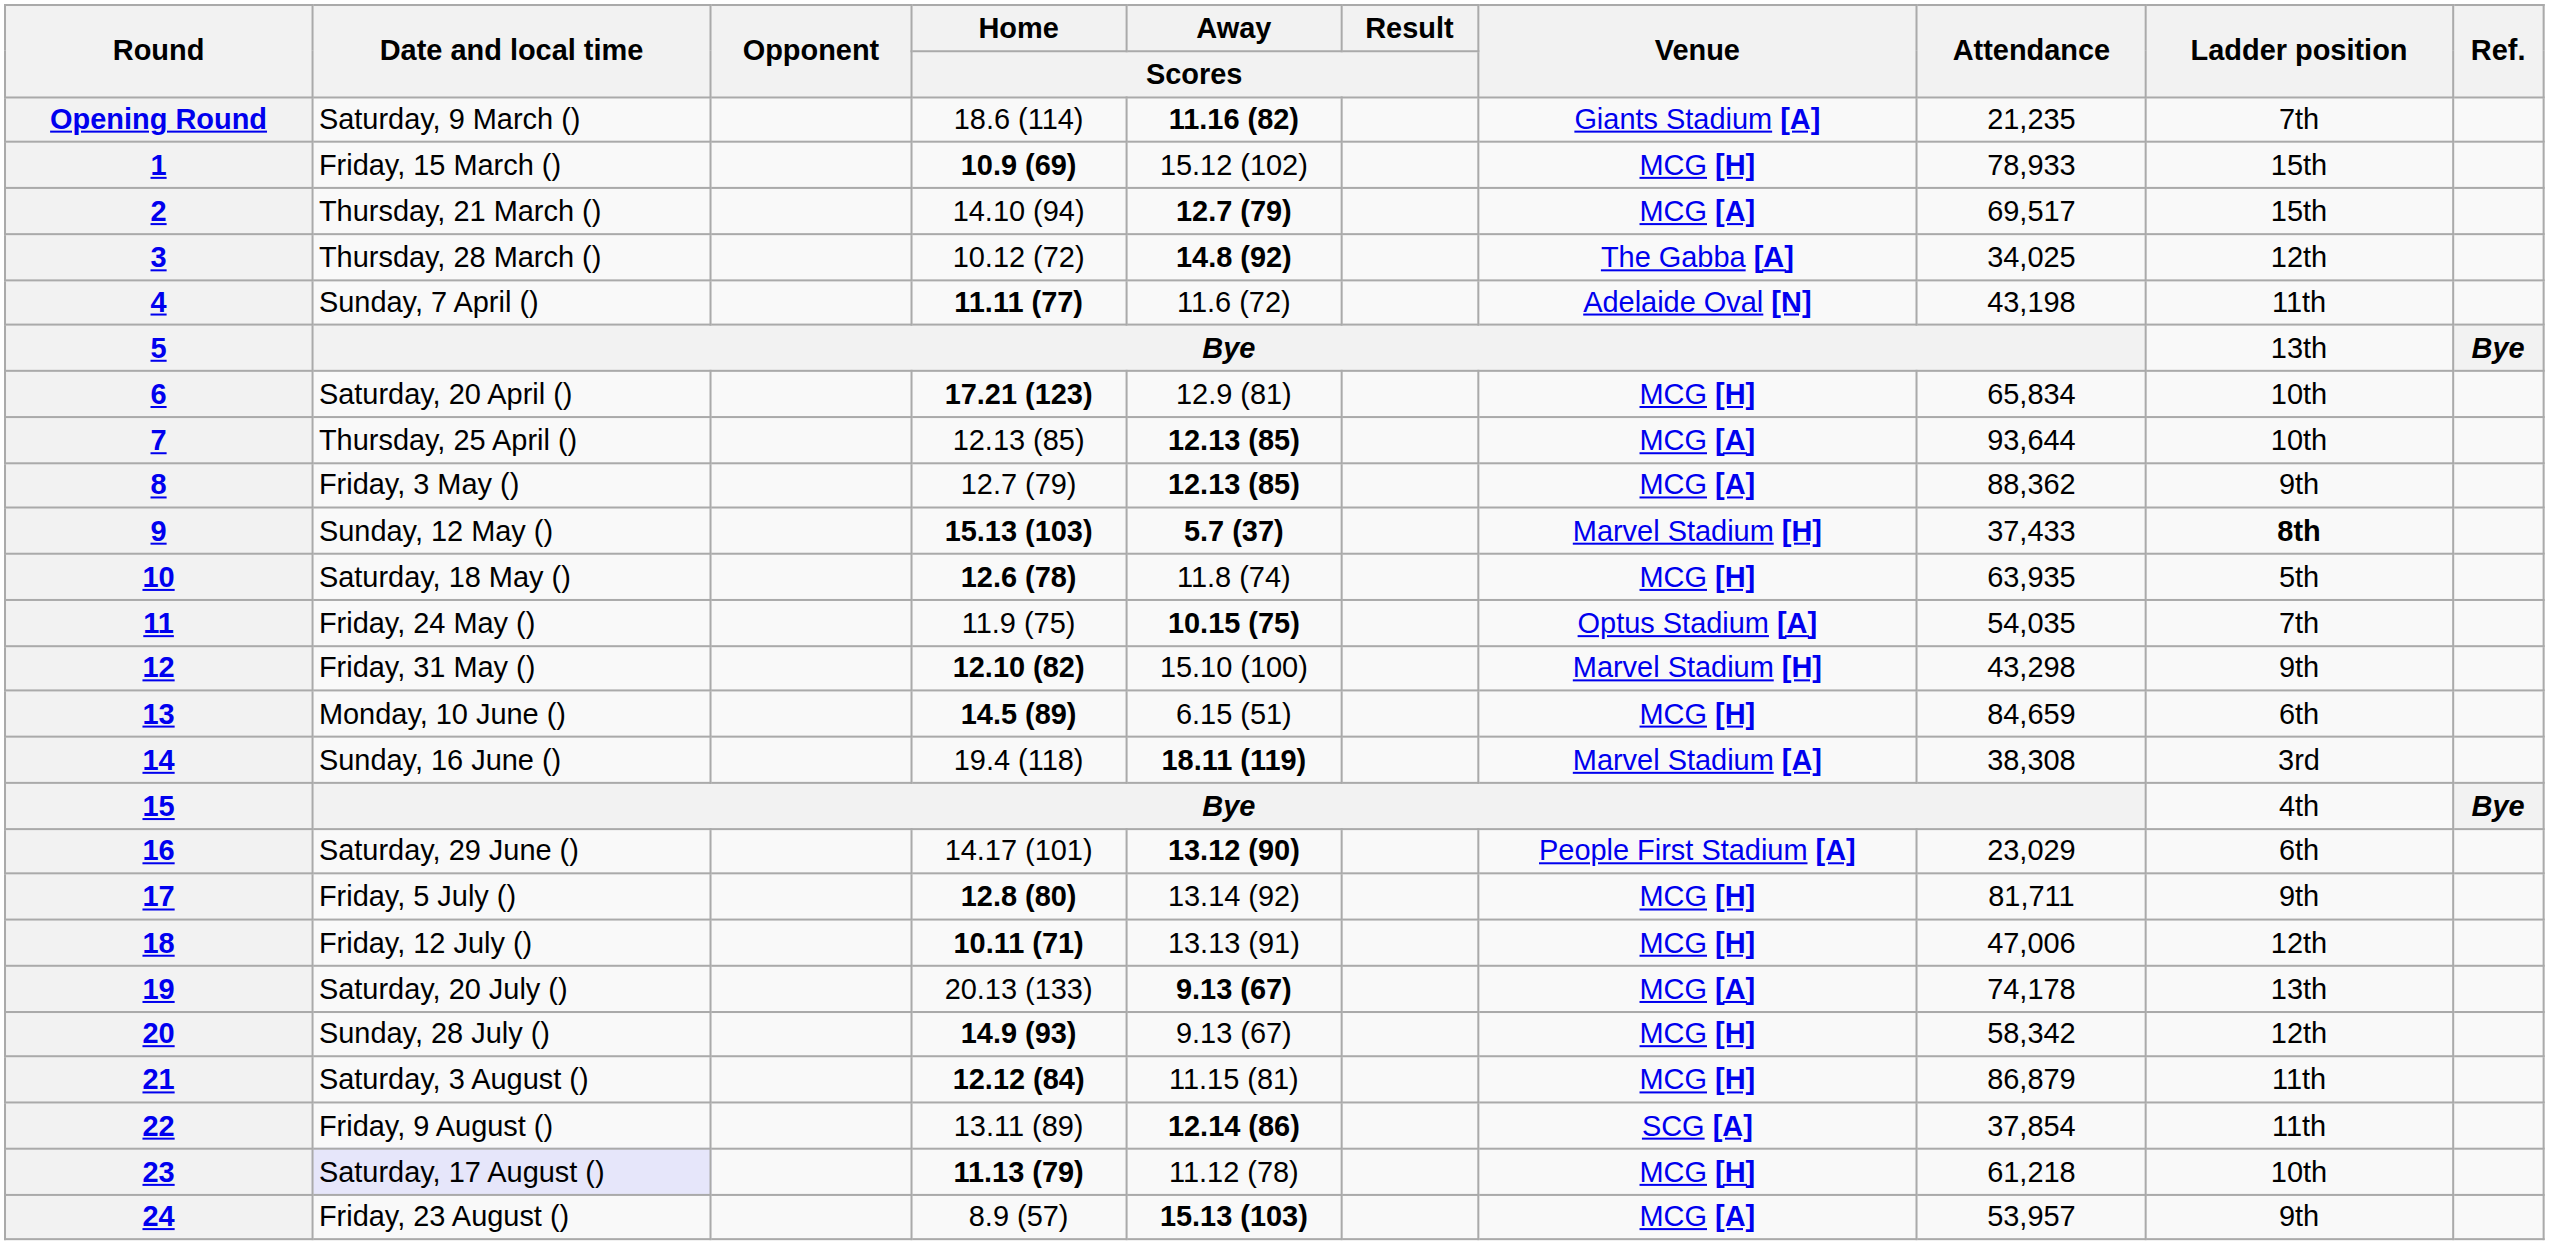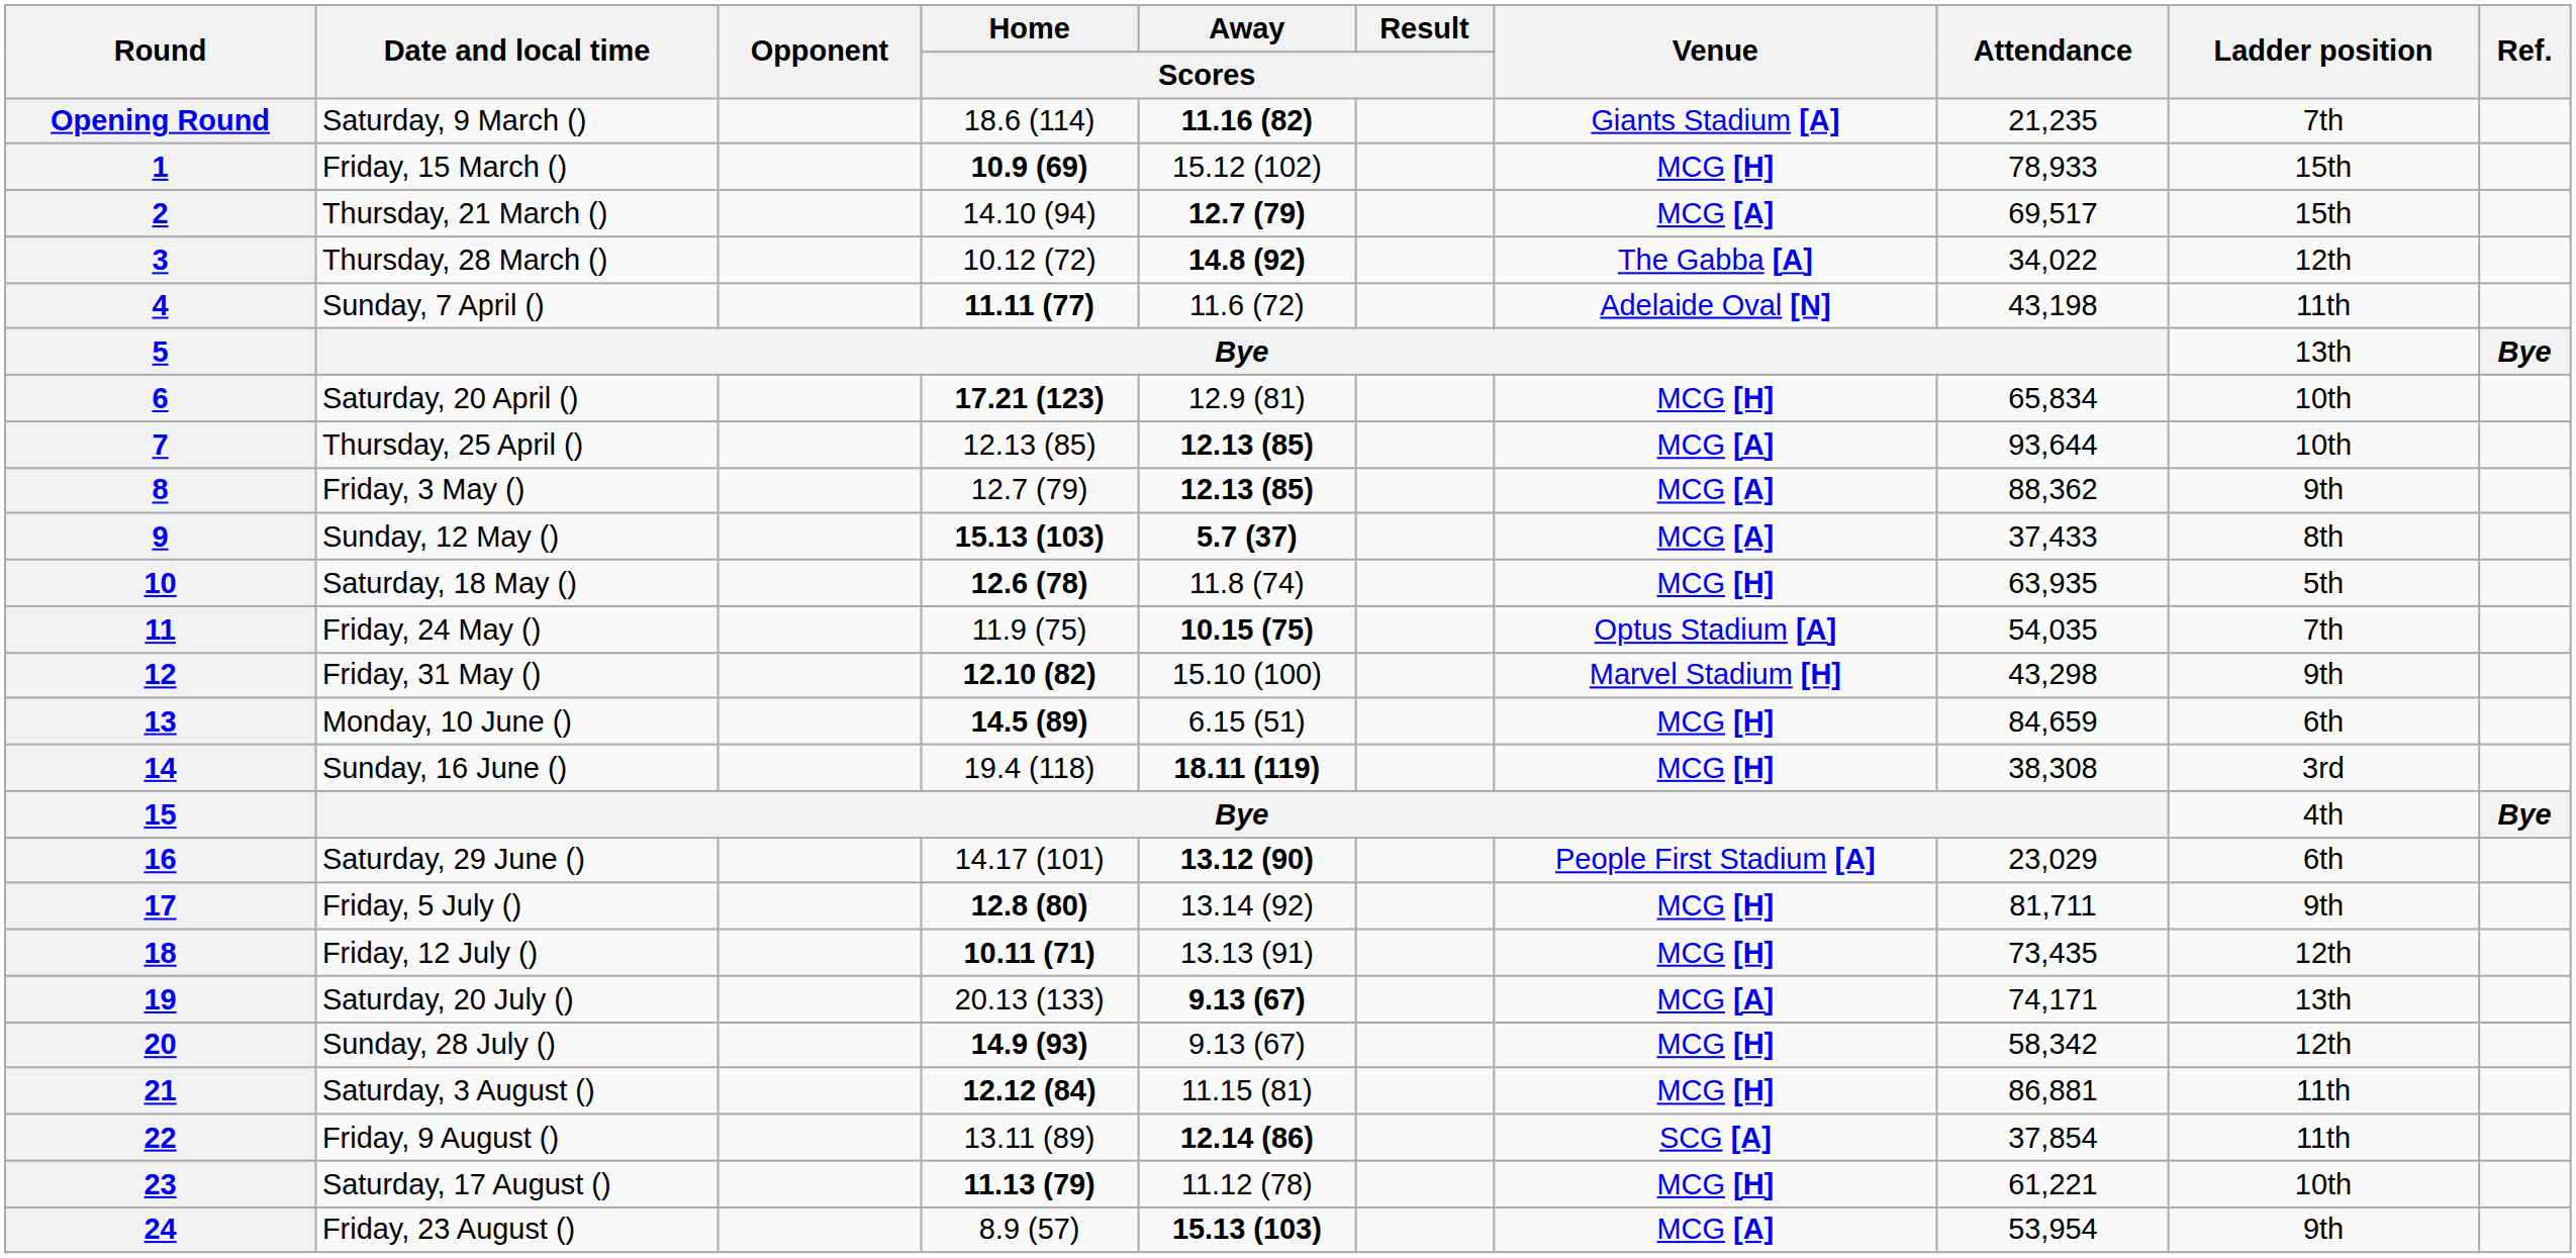 <table class="wikitable plainrowheaders" style="font-size:90%; width:100%; text-align:center;">
 <tr>
 <th rowspan="2" scope="col">Round</th>
 <th rowspan="2" scope="col">Date and local time</th>
 <th rowspan="2" scope="col">Opponent</th>
 <th scope="col">Home</th>
 <th scope="col">Away</th>
 <th scope="col">Result</th>
 <th rowspan="2" scope="col">Venue</th>
 <th rowspan="2" scope="col">Attendance</th>
 <th rowspan="2" scope="col">Ladder position</th>
 <th rowspan="2" scope="col" class="unsortable">Ref.</th>
 </tr>
 <tr>
 <th colspan="3" scope="col">Scores</th>
 </tr>
 <tr>
 <th scope="row" style="text-align: center;"><a href='#'>Opening Round</a></th>
 <td align="left">Saturday, 9 March ()</td>
 <td align="left"></td>
 <td>18.6 (114)</td>
 <td><strong>11.16 (82)</strong></td>
 <td></td>
 <td><a href='#'>Giants Stadium</a> <a href='#'><strong>[A]</strong></a></td>
 <td>21,235</td>
 <td>7th</td>
 <td></td>
 </tr>
 <tr>
 <th scope="row" style="text-align: center;"><a href='#'>1</a></th>
 <td align="left">Friday, 15 March ()</td>
 <td align="left"></td>
 <td><strong>10.9 (69)</strong></td>
 <td>15.12 (102)</td>
 <td></td>
 <td><a href='#'>MCG</a> <a href='#'><strong>[H]</strong></a></td>
 <td>78,933</td>
 <td>15th</td>
 <td></td>
 </tr>
 <tr>
 <th scope="row" style="text-align: center;"><a href='#'>2</a></th>
 <td align="left">Thursday, 21 March ()</td>
 <td align="left"></td>
 <td>14.10 (94)</td>
 <td><strong>12.7 (79)</strong></td>
 <td></td>
 <td><a href='#'>MCG</a> <a href='#'><strong>[A]</strong></a></td>
 <td>69,517</td>
 <td>15th</td>
 <td></td>
 </tr>
 <tr>
 <th scope="row" style="text-align: center;"><a href='#'>3</a></th>
 <td align="left">Thursday, 28 March ()</td>
 <td align="left"></td>
 <td>10.12 (72)</td>
 <td><strong>14.8 (92)</strong></td>
 <td></td>
 <td><a href='#'>The Gabba</a> <a href='#'><strong>[A]</strong></a></td>
-<td>34,025</td>
+<td>34,022</td>
 <td>12th</td>
 <td></td>
 </tr>
 <tr>
 <th scope="row" style="text-align: center;"><a href='#'>4</a></th>
 <td align="left">Sunday, 7 April ()</td>
 <td align="left"></td>
 <td><strong>11.11 (77)</strong></td>
 <td>11.6 (72)</td>
 <td></td>
 <td><a href='#'>Adelaide Oval</a> <a href='#'><strong>[N]</strong></a></td>
 <td>43,198</td>
 <td>11th</td>
 <td></td>
 </tr>
 <tr>
 <th scope="row" style="text-align: center;"><a href='#'>5</a></th>
 <th colspan=7><span><em>Bye</em></span></th>
 <td>13th</td>
 <th><span><em>Bye</em></span></th>
 </tr>
 <tr>
 <th scope="row" style="text-align: center;"><a href='#'>6</a></th>
 <td align="left">Saturday, 20 April ()</td>
 <td align="left"></td>
 <td><strong>17.21 (123)</strong></td>
 <td>12.9 (81)</td>
 <td></td>
 <td><a href='#'>MCG</a> <a href='#'><strong>[H]</strong></a></td>
 <td>65,834</td>
 <td>10th</td>
 <td></td>
 </tr>
 <tr>
 <th scope="row" style="text-align: center;"><a href='#'>7</a></th>
 <td align="left">Thursday, 25 April ()</td>
 <td align="left"></td>
 <td>12.13 (85)</td>
 <td><strong>12.13 (85)</strong></td>
 <td></td>
 <td><a href='#'>MCG</a> <a href='#'><strong>[A]</strong></a></td>
 <td>93,644</td>
 <td>10th</td>
 <td></td>
 </tr>
 <tr>
 <th scope="row" style="text-align: center;"><a href='#'>8</a></th>
 <td align="left">Friday, 3 May ()</td>
 <td align="left"></td>
 <td>12.7 (79)</td>
 <td><strong>12.13 (85)</strong></td>
 <td></td>
 <td><a href='#'>MCG</a> <a href='#'><strong>[A]</strong></a></td>
 <td>88,362</td>
 <td>9th</td>
 <td></td>
 </tr>
 <tr>
 <th scope="row" style="text-align: center;"><a href='#'>9</a></th>
 <td align="left">Sunday, 12 May ()</td>
 <td align="left"></td>
 <td><strong>15.13 (103)</strong></td>
 <td><strong>5.7 (37)</strong></td>
 <td></td>
-<td><a href='#'>Marvel Stadium</a> <a href='#'><strong>[H]</strong></a></td>
+<td><a href='#'>MCG</a> <a href='#'><strong>[A]</strong></a></td>
 <td>37,433</td>
-<td><strong>8th</strong></td>
+<td>8th</td>
 <td></td>
 </tr>
 <tr>
 <th scope="row" style="text-align: center;"><a href='#'>10</a></th>
 <td align="left">Saturday, 18 May ()</td>
 <td align="left"></td>
 <td><strong>12.6 (78)</strong></td>
 <td>11.8 (74)</td>
 <td></td>
 <td><a href='#'>MCG</a> <a href='#'><strong>[H]</strong></a></td>
 <td>63,935</td>
 <td>5th</td>
 <td></td>
 </tr>
 <tr>
 <th scope="row" style="text-align: center;"><a href='#'>11</a></th>
 <td align="left">Friday, 24 May ()</td>
 <td align="left"></td>
 <td>11.9 (75)</td>
 <td><strong>10.15 (75)</strong></td>
 <td></td>
 <td><a href='#'>Optus Stadium</a> <a href='#'><strong>[A]</strong></a></td>
 <td>54,035</td>
 <td>7th</td>
 <td></td>
 </tr>
 <tr>
 <th scope="row" style="text-align: center;"><a href='#'>12</a></th>
 <td align="left">Friday, 31 May ()</td>
 <td align="left"></td>
 <td><strong>12.10 (82)</strong></td>
 <td>15.10 (100)</td>
 <td></td>
 <td><a href='#'>Marvel Stadium</a> <a href='#'><strong>[H]</strong></a></td>
 <td>43,298</td>
 <td>9th</td>
 <td></td>
 </tr>
 <tr>
 <th scope="row" style="text-align: center;"><a href='#'>13</a></th>
 <td align="left">Monday, 10 June ()</td>
 <td align="left"></td>
 <td><strong>14.5 (89)</strong></td>
 <td>6.15 (51)</td>
 <td></td>
 <td><a href='#'>MCG</a> <a href='#'><strong>[H]</strong></a></td>
 <td>84,659</td>
 <td>6th</td>
 <td></td>
 </tr>
 <tr>
 <th scope="row" style="text-align: center;"><a href='#'>14</a></th>
 <td align="left">Sunday, 16 June ()</td>
 <td align="left"></td>
 <td>19.4 (118)</td>
 <td><strong>18.11 (119)</strong></td>
 <td></td>
-<td><a href='#'>Marvel Stadium</a> <a href='#'><strong>[A]</strong></a></td>
+<td><a href='#'>MCG</a> <a href='#'><strong>[H]</strong></a></td>
 <td>38,308</td>
 <td>3rd</td>
 <td></td>
 </tr>
 <tr>
 <th scope="row" style="text-align: center;"><a href='#'>15</a></th>
 <th colspan=7><span><em>Bye</em></span></th>
 <td>4th</td>
 <th><span><em>Bye</em></span></th>
 </tr>
 <tr>
 <th scope="row" style="text-align: center;"><a href='#'>16</a></th>
 <td align="left">Saturday, 29 June ()</td>
 <td align="left"></td>
 <td>14.17 (101)</td>
 <td><strong>13.12 (90)</strong></td>
 <td></td>
 <td><a href='#'>People First Stadium</a> <a href='#'><strong>[A]</strong></a></td>
 <td>23,029</td>
 <td>6th</td>
 <td></td>
 </tr>
 <tr>
 <th scope="row" style="text-align: center;"><a href='#'>17</a></th>
 <td align="left">Friday, 5 July ()</td>
 <td align="left"></td>
 <td><strong>12.8 (80)</strong></td>
 <td>13.14 (92)</td>
 <td></td>
 <td><a href='#'>MCG</a> <a href='#'><strong>[H]</strong></a></td>
 <td>81,711</td>
 <td>9th</td>
 <td></td>
 </tr>
 <tr>
 <th scope="row" style="text-align: center;"><a href='#'>18</a></th>
 <td align="left">Friday, 12 July ()</td>
 <td align="left"></td>
 <td><strong>10.11 (71)</strong></td>
 <td>13.13 (91)</td>
 <td></td>
 <td><a href='#'>MCG</a> <a href='#'><strong>[H]</strong></a></td>
-<td>47,006</td>
+<td>73,435</td>
 <td>12th</td>
 <td></td>
 </tr>
 <tr>
 <th scope="row" style="text-align: center;"><a href='#'>19</a></th>
 <td align="left">Saturday, 20 July ()</td>
 <td align="left"></td>
 <td>20.13 (133)</td>
 <td><strong>9.13 (67)</strong></td>
 <td></td>
 <td><a href='#'>MCG</a> <a href='#'><strong>[A]</strong></a></td>
-<td>74,178</td>
+<td>74,171</td>
 <td>13th</td>
 <td></td>
 </tr>
 <tr>
 <th scope="row" style="text-align: center;"><a href='#'>20</a></th>
 <td align="left">Sunday, 28 July ()</td>
 <td align="left"></td>
 <td><strong>14.9 (93)</strong></td>
 <td>9.13 (67)</td>
 <td></td>
 <td><a href='#'>MCG</a> <a href='#'><strong>[H]</strong></a></td>
 <td>58,342</td>
 <td>12th</td>
 <td></td>
 </tr>
 <tr>
 <th scope="row" style="text-align: center;"><a href='#'>21</a></th>
 <td align="left">Saturday, 3 August ()</td>
 <td align="left"></td>
 <td><strong>12.12 (84)</strong></td>
 <td>11.15 (81)</td>
 <td></td>
 <td><a href='#'>MCG</a> <a href='#'><strong>[H]</strong></a></td>
-<td>86,879</td>
+<td>86,881</td>
 <td>11th</td>
 <td></td>
 </tr>
 <tr>
 <th scope="row" style="text-align: center;"><a href='#'>22</a></th>
 <td align="left">Friday, 9 August ()</td>
 <td align="left"></td>
 <td>13.11 (89)</td>
 <td><strong>12.14 (86)</strong></td>
 <td></td>
 <td><a href='#'>SCG</a> <a href='#'><strong>[A]</strong></a></td>
 <td>37,854</td>
 <td>11th</td>
 <td></td>
 </tr>
 <tr>
 <th scope="row" style="text-align: center;"><a href='#'>23</a></th>
-<td align="left" style="background: lavender;">Saturday, 17 August ()</td>
+<td align="left">Saturday, 17 August ()</td>
 <td align="left"></td>
 <td><strong>11.13 (79)</strong></td>
 <td>11.12 (78)</td>
 <td></td>
 <td><a href='#'>MCG</a> <a href='#'><strong>[H]</strong></a></td>
-<td>61,218</td>
+<td>61,221</td>
 <td>10th</td>
 <td></td>
 </tr>
 <tr>
 <th scope="row" style="text-align: center;"><a href='#'>24</a></th>
 <td align="left">Friday, 23 August ()</td>
 <td align="left"></td>
 <td>8.9 (57)</td>
 <td><strong>15.13 (103)</strong></td>
 <td></td>
 <td><a href='#'>MCG</a> <a href='#'><strong>[A]</strong></a></td>
-<td>53,957</td>
+<td>53,954</td>
 <td>9th</td>
 <td></td>
 </tr>
 </table>
